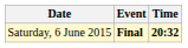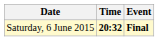 <table class="wikitable">
 <tr>
 <th>Date</th>
+<th>Time</th>
 <th>Event</th>
-<th>Time</th>
 </tr>
 <tr style="background-color:lemonchiffon;">
 <td>Saturday, 6 June 2015</td>
+<td><strong>20:32</strong></td>
 <td><strong>Final</strong></td>
-<td><strong>20:32</strong></td>
 </tr>
 </table>
